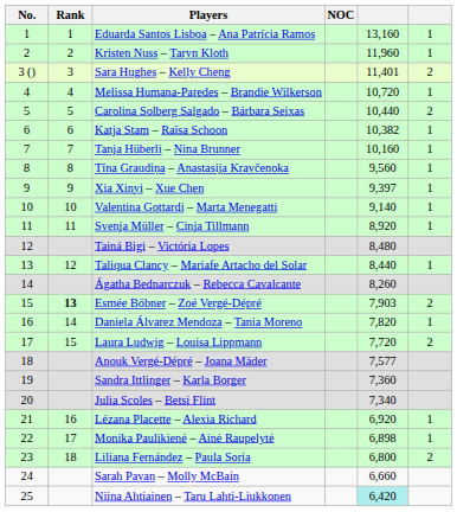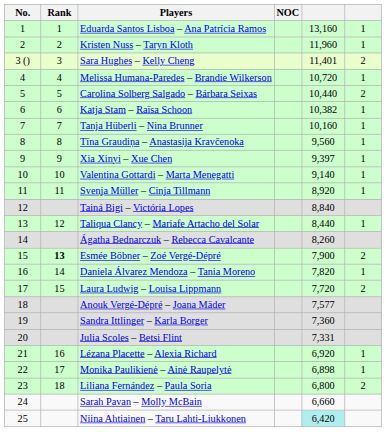 <table class="sortable wikitable" style="text-align:center">
 <tr>
 <th width=50>No.</th>
 <th width=50>Rank</th>
 <th>Players</th>
 <th>NOC</th>
 <th width=60></th>
 <th width=50></th>
 </tr>
 <tr bgcolor="#ccffcc">
 <td>1</td>
 <td>1</td>
 <td align=left><a href='#'>Eduarda Santos Lisboa</a> – <a href='#'>Ana Patrícia Ramos</a></td>
 <td align="left"></td>
 <td>13,160</td>
 <td>1</td>
 </tr>
 <tr bgcolor="#ccffcc">
 <td>2</td>
 <td>2</td>
 <td align=left><a href='#'>Kristen Nuss</a> – <a href='#'>Taryn Kloth</a></td>
 <td align="left"></td>
 <td>11,960</td>
 <td>1</td>
 </tr>
 <tr bgcolor="#e8ffcc">
 <td>3 ()</td>
 <td>3</td>
 <td align=left><a href='#'>Sara Hughes</a> – <a href='#'>Kelly Cheng</a></td>
 <td align="left"></td>
 <td>11,401</td>
 <td>2</td>
 </tr>
 <tr bgcolor="#ccffcc">
 <td>4</td>
 <td>4</td>
 <td align=left><a href='#'>Melissa Humana-Paredes</a> – <a href='#'>Brandie Wilkerson</a></td>
 <td align="left"></td>
 <td>10,720</td>
 <td>1</td>
 </tr>
 <tr bgcolor="#ccffcc">
 <td>5</td>
 <td>5</td>
 <td align=left><a href='#'>Carolina Solberg Salgado</a> – <a href='#'>Bárbara Seixas</a></td>
 <td align="left"></td>
 <td>10,440</td>
 <td>2</td>
 </tr>
 <tr bgcolor="#ccffcc">
 <td>6</td>
 <td>6</td>
 <td align=left><a href='#'>Katja Stam</a> – <a href='#'>Raïsa Schoon</a></td>
 <td align="left"></td>
 <td>10,382</td>
 <td>1</td>
 </tr>
 <tr bgcolor="#ccffcc">
 <td>7</td>
 <td>7</td>
 <td align=left><a href='#'>Tanja Hüberli</a> – <a href='#'>Nina Brunner</a></td>
 <td align="left"></td>
 <td>10,160</td>
 <td>1</td>
 </tr>
 <tr bgcolor="#ccffcc">
 <td>8</td>
 <td>8</td>
 <td align=left><a href='#'>Tīna Graudiņa</a> – <a href='#'>Anastasija Kravčenoka</a></td>
 <td align="left"></td>
 <td>9,560</td>
 <td>1</td>
 </tr>
 <tr bgcolor="#ccffcc">
 <td>9</td>
 <td>9</td>
 <td align=left><a href='#'>Xia Xinyi</a> – <a href='#'>Xue Chen</a></td>
 <td align="left"></td>
 <td>9,397</td>
 <td>1</td>
 </tr>
 <tr bgcolor="#ccffcc">
 <td>10</td>
 <td>10</td>
 <td align=left><a href='#'>Valentina Gottardi</a> – <a href='#'>Marta Menegatti</a></td>
 <td align="left"></td>
 <td>9,140</td>
 <td>1</td>
 </tr>
 <tr bgcolor="#ccffcc">
 <td>11</td>
 <td>11</td>
 <td align=left><a href='#'>Svenja Müller</a> – <a href='#'>Cinja Tillmann</a></td>
 <td align="left"></td>
 <td>8,920</td>
 <td>1</td>
 </tr>
 <tr width="10px" bgcolor="#dfdfdf">
 <td>12</td>
 <td></td>
 <td align=left><a href='#'>Tainá Bigi</a> – <a href='#'>Victória Lopes</a></td>
 <td align="left"></td>
-<td>8,480</td>
+<td>8,840</td>
 <td></td>
 </tr>
 <tr bgcolor="#ccffcc">
 <td>13</td>
 <td>12</td>
 <td align=left><a href='#'>Taliqua Clancy</a> – <a href='#'>Mariafe Artacho del Solar</a></td>
 <td align="left"></td>
 <td>8,440</td>
 <td>1</td>
 </tr>
 <tr width="10px" bgcolor="#dfdfdf">
 <td>14</td>
 <td></td>
 <td align=left><a href='#'>Ágatha Bednarczuk</a> – <a href='#'>Rebecca Cavalcante</a></td>
 <td align="left"></td>
 <td>8,260</td>
 <td></td>
 </tr>
 <tr bgcolor="#ccffcc">
 <td>15</td>
 <td><strong>13</strong></td>
 <td align=left><a href='#'>Esmée Böbner</a> – <a href='#'>Zoé Vergé-Dépré</a></td>
 <td align="left"></td>
-<td>7,903</td>
+<td>7,900</td>
 <td>2</td>
 </tr>
 <tr bgcolor="#ccffcc">
 <td>16</td>
 <td>14</td>
 <td align=left><a href='#'>Daniela Álvarez Mendoza</a> – <a href='#'>Tania Moreno</a></td>
 <td align="left"></td>
 <td>7,820</td>
 <td>1</td>
 </tr>
 <tr bgcolor="#ccffcc">
 <td>17</td>
 <td>15</td>
 <td align=left><a href='#'>Laura Ludwig</a> – <a href='#'>Louisa Lippmann</a></td>
 <td align="left"></td>
 <td>7,720</td>
 <td>2</td>
 </tr>
 <tr width="10px" bgcolor="#dfdfdf">
 <td>18</td>
 <td></td>
 <td align=left><a href='#'>Anouk Vergé-Dépré</a> – <a href='#'>Joana Mäder</a></td>
 <td align="left"></td>
 <td>7,577</td>
 <td></td>
 </tr>
 <tr width="10px" bgcolor="#dfdfdf">
 <td>19</td>
 <td></td>
 <td align=left><a href='#'>Sandra Ittlinger</a> – <a href='#'>Karla Borger</a></td>
 <td align="left"></td>
 <td>7,360</td>
 <td></td>
 </tr>
 <tr width="10px" bgcolor="#dfdfdf">
 <td>20</td>
 <td></td>
 <td align=left><a href='#'>Julia Scoles</a> – <a href='#'>Betsi Flint</a></td>
 <td align="left"></td>
-<td>7,340</td>
+<td>7,331</td>
 <td></td>
 </tr>
 <tr bgcolor="#ccffcc">
 <td>21</td>
 <td>16</td>
 <td align=left><a href='#'>Lézana Placette</a> – <a href='#'>Alexia Richard</a></td>
 <td align="left"></td>
 <td>6,920</td>
 <td>1</td>
 </tr>
 <tr bgcolor="#ccffcc">
 <td>22</td>
 <td>17</td>
 <td align=left><a href='#'>Monika Paulikienė</a> – <a href='#'>Ainė Raupelytė</a></td>
 <td align="left"></td>
 <td>6,898</td>
 <td>1</td>
 </tr>
 <tr bgcolor="#ccffcc">
 <td>23</td>
 <td>18</td>
 <td align=left><a href='#'>Liliana Fernández</a> – <a href='#'>Paula Soria</a></td>
 <td align="left"></td>
 <td>6,800</td>
 <td>2</td>
 </tr>
 <tr>
 <td>24</td>
 <td></td>
 <td align=left><a href='#'>Sarah Pavan</a> – <a href='#'>Molly McBain</a></td>
 <td align="left"></td>
 <td>6,660</td>
 <td></td>
 </tr>
 <tr>
 <td>25</td>
 <td></td>
 <td align=left><a href='#'>Niina Ahtiainen</a> – <a href='#'>Taru Lahti-Liukkonen</a></td>
 <td align="left"></td>
 <td style="background: paleturquoise;">6,420</td>
 <td></td>
 </tr>
 </table>
